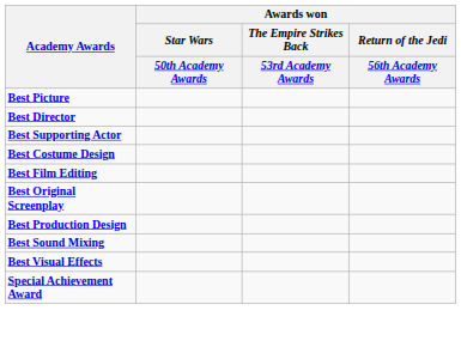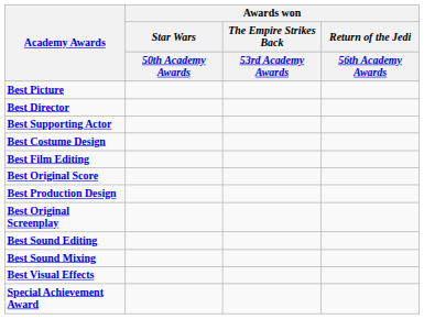 <table class="wikitable" style="margin:left;">
 <tr>
 <th style="width:214px;" rowspan="3"><a href='#'>Academy Awards</a></th>
 <th colspan="3">Awards won</th>
 </tr>
 <tr>
 <th style="width:180px;"><em>Star Wars</em></th>
 <th style="width:180px;"><em>The Empire Strikes Back</em></th>
 <th style="width:180px;"><em>Return of the Jedi</em></th>
 </tr>
 <tr>
 <th style="width:180px;"><em><a href='#'>50th Academy Awards</a></em></th>
 <th style="width:180px;"><em><a href='#'>53rd Academy Awards</a></em></th>
 <th style="width:180px;"><em><a href='#'>56th Academy Awards</a></em></th>
 </tr>
 <tr>
 <td><strong><a href='#'>Best Picture</a></strong></td>
 <td></td>
 <td></td>
 <td></td>
 </tr>
 <tr>
 <td><strong><a href='#'>Best Director</a></strong></td>
 <td></td>
 <td></td>
 <td></td>
 </tr>
 <tr>
 <td><strong><a href='#'>Best Supporting Actor</a></strong></td>
 <td></td>
 <td></td>
 <td></td>
 </tr>
 <tr>
 <td><strong><a href='#'>Best Costume Design</a></strong></td>
 <td></td>
 <td></td>
 <td></td>
 </tr>
 <tr>
 <td><strong><a href='#'>Best Film Editing</a></strong></td>
 <td></td>
 <td></td>
 <td></td>
 </tr>
 <tr>
+<td><strong><a href='#'>Best Original Score</a></strong></td>
+<td></td>
+<td></td>
+<td></td>
+</tr>
+<tr>
+<td><strong><a href='#'>Best Production Design</a></strong></td>
+<td></td>
+<td></td>
+<td></td>
+</tr>
+<tr>
 <td><strong><a href='#'>Best Original Screenplay</a></strong></td>
 <td></td>
 <td></td>
 <td></td>
 </tr>
 <tr>
-<td><strong><a href='#'>Best Production Design</a></strong></td>
+<td><strong><a href='#'>Best Sound Editing</a></strong></td>
 <td></td>
 <td></td>
 <td></td>
 </tr>
 <tr>
 <td><strong><a href='#'>Best Sound Mixing</a></strong></td>
 <td></td>
 <td></td>
 <td></td>
 </tr>
 <tr>
 <td><strong><a href='#'>Best Visual Effects</a></strong></td>
 <td></td>
 <td></td>
 <td></td>
 </tr>
 <tr>
 <td><strong><a href='#'>Special Achievement Award</a></strong></td>
 <td></td>
 <td></td>
 <td></td>
 </tr>
 </table>
